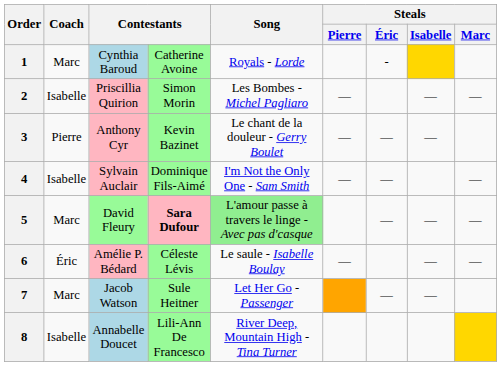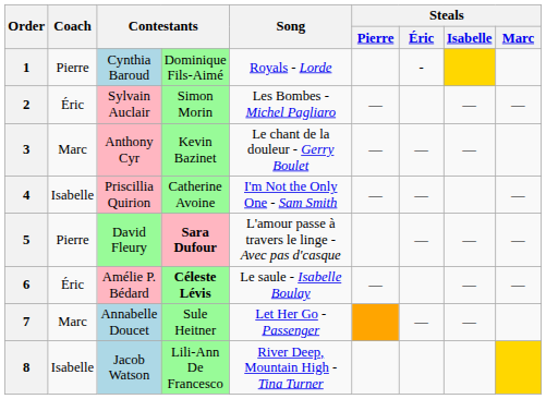 <table class="wikitable" style="text-align: center; width:100%;">
 <tr>
 <th scope="col" rowspan="2" width="5%">Order</th>
 <th scope="col" rowspan="2" width="8%">Coach</th>
 <th scope="col" colspan="2" rowspan="2" width="28%">Contestants</th>
 <th scope="col" rowspan="2" width="26%">Song</th>
 <th scope="col" colspan="4" width="5%">Steals</th>
 </tr>
 <tr>
 <th width="9%"><a href='#'>Pierre</a></th>
 <th width="9%"><a href='#'>Éric</a></th>
 <th width="9%"><a href='#'>Isabelle</a></th>
 <th width="9%"><a href='#'>Marc</a></th>
 </tr>
 <tr>
 <th scope="col">1</th>
-<td>Marc</td>
+<td>Pierre</td>
 <td style="background:lightblue; text-align:center;" width="12%">Cynthia Baroud</td>
-<td style="background:palegreen; text-align:center;">Catherine Avoine</td>
+<td style="background:palegreen; text-align:center;" width="12%">Dominique Fils-Aimé</td>
 <td><a href='#'>Royals</a> - <em><a href='#'>Lorde</a></em></td>
 <td></td>
 <td>-</td>
 <td style="background:gold;text-align:center;"></td>
 <td></td>
 </tr>
 <tr>
 <th scope="col">2</th>
-<td>Isabelle</td>
-<td style="background:lightpink; text-align:center;">Priscillia Quirion</td>
+<td>Éric</td>
+<td style="background:lightpink; text-align:center;">Sylvain Auclair</td>
 <td style="background:palegreen; text-align:center;">Simon Morin</td>
 <td>Les Bombes - <em><a href='#'>Michel Pagliaro</a></em></td>
 <td>—</td>
 <td></td>
 <td>—</td>
 <td>—</td>
 </tr>
 <tr>
 <th scope="col">3</th>
-<td>Pierre</td>
+<td>Marc</td>
 <td style="background:lightpink; text-align:center;">Anthony Cyr</td>
 <td style="background:palegreen; text-align:center;">Kevin Bazinet</td>
 <td>Le chant de la douleur - <em><a href='#'>Gerry Boulet</a></em></td>
 <td>—</td>
 <td>—</td>
 <td>—</td>
 <td></td>
 </tr>
 <tr>
 <th scope="col">4</th>
 <td>Isabelle</td>
-<td style="background:lightpink; text-align:center;">Sylvain Auclair</td>
-<td style="background:palegreen; text-align:center;" width="12%">Dominique Fils-Aimé</td>
+<td style="background:lightpink; text-align:center;">Priscillia Quirion</td>
+<td style="background:palegreen; text-align:center;">Catherine Avoine</td>
 <td><a href='#'>I'm Not the Only One</a> - <em><a href='#'>Sam Smith</a></em></td>
 <td>—</td>
 <td>—</td>
 <td></td>
 <td>—</td>
 </tr>
 <tr>
 <th scope="col">5</th>
-<td>Marc</td>
+<td>Pierre</td>
 <td style="background:palegreen; text-align:center;">David Fleury</td>
 <td style="background:lightpink; text-align:center;"><strong>Sara Dufour</strong></td>
-<td style="background: lightgreen;">L'amour passe à travers le linge - <em>Avec pas d'casque</em></td>
+<td>L'amour passe à travers le linge - <em>Avec pas d'casque</em></td>
 <td></td>
 <td>—</td>
 <td>—</td>
 <td>—</td>
 </tr>
 <tr>
 <th scope="col">6</th>
 <td>Éric</td>
 <td style="background:lightpink; text-align:center;">Amélie P. Bédard</td>
-<td style="background:palegreen; text-align:center;">Céleste Lévis</td>
+<td style="background:palegreen; text-align:center;"><strong>Céleste Lévis</strong></td>
 <td>Le saule - <em><a href='#'>Isabelle Boulay</a></em></td>
 <td>—</td>
 <td></td>
 <td>—</td>
 <td>—</td>
 </tr>
 <tr>
 <th scope="col">7</th>
 <td>Marc</td>
-<td style="background:lightblue; text-align:center;">Jacob Watson</td>
+<td style="background:lightblue; text-align:center;">Annabelle Doucet</td>
 <td style="background:palegreen; text-align:center;">Sule Heitner</td>
 <td><a href='#'>Let Her Go</a> - <em><a href='#'>Passenger</a></em></td>
 <td style="background:orange;text-align:center;"></td>
 <td>—</td>
 <td>—</td>
 <td></td>
 </tr>
 <tr>
 <th scope="col">8</th>
 <td>Isabelle</td>
-<td style="background:lightblue; text-align:center;">Annabelle Doucet</td>
+<td style="background:lightblue; text-align:center;">Jacob Watson</td>
 <td style="background:palegreen; text-align:center;">Lili-Ann De Francesco</td>
 <td><a href='#'>River Deep, Mountain High</a> - <em><a href='#'>Tina Turner</a></em></td>
 <td></td>
 <td></td>
 <td></td>
 <td style="background:gold;text-align:center;"></td>
 </tr>
 </table>
